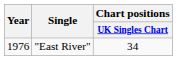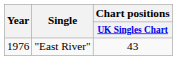 <table class="wikitable" style="text-align:center;">
 <tr>
 <th rowspan="2">Year</th>
 <th rowspan="2">Single</th>
 <th>Chart positions</th>
 </tr>
 <tr style="font-size:smaller;">
 <th><a href='#'>UK Singles Chart</a></th>
 </tr>
 <tr>
 <td>1976</td>
 <td align="left">"East River"</td>
-<td>34</td>
+<td>43</td>
 </tr>
 </table>
